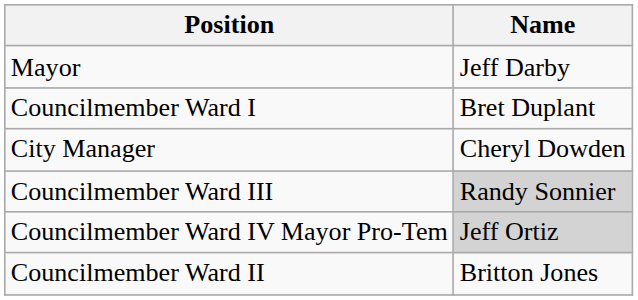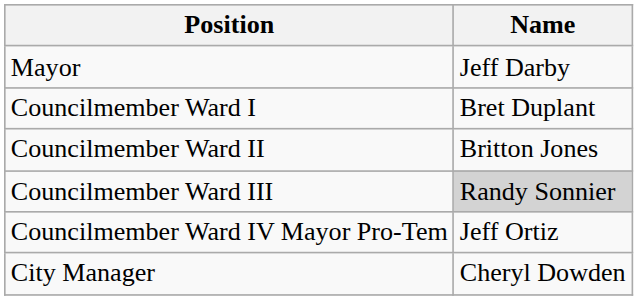 <table class="wikitable">
 <tr>
 <th>Position</th>
 <th>Name</th>
 </tr>
 <tr>
 <td>Mayor</td>
 <td>Jeff Darby</td>
 </tr>
 <tr>
 <td>Councilmember Ward I</td>
 <td>Bret Duplant</td>
 </tr>
 <tr>
-<td>City Manager</td>
-<td>Cheryl Dowden</td>
+<td>Councilmember Ward II</td>
+<td>Britton Jones</td>
 </tr>
 <tr>
 <td>Councilmember Ward III</td>
 <td style="background: lightgrey;">Randy Sonnier</td>
 </tr>
 <tr>
 <td>Councilmember Ward IV Mayor Pro-Tem</td>
-<td style="background: lightgrey;">Jeff Ortiz</td>
+<td>Jeff Ortiz</td>
 </tr>
 <tr>
-<td>Councilmember Ward II</td>
-<td>Britton Jones</td>
+<td>City Manager</td>
+<td>Cheryl Dowden</td>
 </tr>
 </table>
